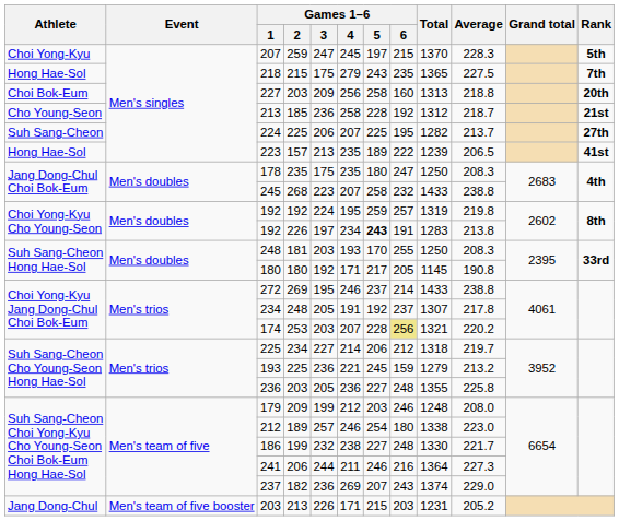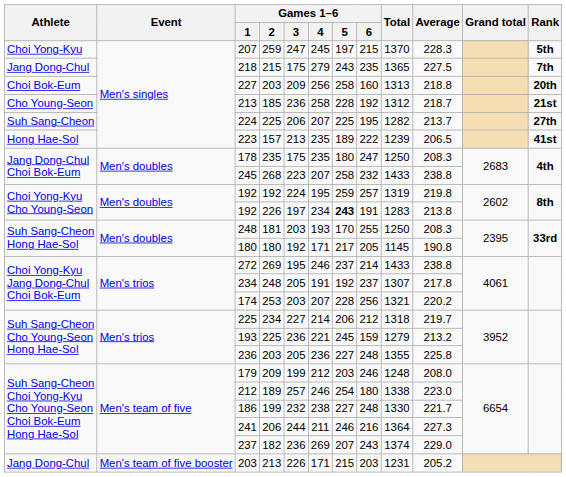 <table class="wikitable" border="1" style="font-size:90%">
 <tr>
 <th rowspan=2>Athlete</th>
 <th rowspan=2>Event</th>
 <th colspan=6>Games 1–6</th>
 <th rowspan=2>Total</th>
 <th rowspan=2>Average</th>
 <th rowspan=2>Grand total</th>
 <th rowspan=2>Rank</th>
 </tr>
 <tr>
 <th>1</th>
 <th>2</th>
 <th>3</th>
 <th>4</th>
 <th>5</th>
 <th>6</th>
 </tr>
 <tr>
 <td><a href='#'>Choi Yong-Kyu</a></td>
 <td rowspan=6><a href='#'>Men's singles</a></td>
 <td align=center>207</td>
 <td align=center>259</td>
 <td align=center>247</td>
 <td align=center>245</td>
 <td align=center>197</td>
 <td align=center>215</td>
 <td align=center>1370</td>
 <td align=center>228.3</td>
 <td align="center" bgcolor=wheat></td>
 <td align=center><strong>5th</strong></td>
 </tr>
 <tr>
-<td><a href='#'>Hong Hae-Sol</a></td>
+<td><a href='#'>Jang Dong-Chul</a></td>
 <td align=center>218</td>
 <td align=center>215</td>
 <td align=center>175</td>
 <td align=center>279</td>
 <td align=center>243</td>
 <td align=center>235</td>
 <td align=center>1365</td>
 <td align=center>227.5</td>
 <td align="center" bgcolor=wheat></td>
 <td align=center><strong>7th</strong></td>
 </tr>
 <tr>
 <td><a href='#'>Choi Bok-Eum</a></td>
 <td align=center>227</td>
 <td align=center>203</td>
 <td align=center>209</td>
 <td align=center>256</td>
 <td align=center>258</td>
 <td align=center>160</td>
 <td align=center>1313</td>
 <td align=center>218.8</td>
 <td align="center" bgcolor=wheat></td>
 <td align=center><strong>20th</strong></td>
 </tr>
 <tr>
 <td><a href='#'>Cho Young-Seon</a></td>
 <td align=center>213</td>
 <td align=center>185</td>
 <td align=center>236</td>
 <td align=center>258</td>
 <td align=center>228</td>
 <td align=center>192</td>
 <td align=center>1312</td>
 <td align=center>218.7</td>
 <td align="center" bgcolor=wheat></td>
 <td align=center><strong>21st</strong></td>
 </tr>
 <tr>
 <td><a href='#'>Suh Sang-Cheon</a></td>
 <td align=center>224</td>
 <td align=center>225</td>
 <td align=center>206</td>
 <td align=center>207</td>
 <td align=center>225</td>
 <td align=center>195</td>
 <td align=center>1282</td>
 <td align=center>213.7</td>
 <td align="center" bgcolor=wheat></td>
 <td align=center><strong>27th</strong></td>
 </tr>
 <tr>
 <td><a href='#'>Hong Hae-Sol</a></td>
 <td align=center>223</td>
 <td align=center>157</td>
 <td align=center>213</td>
 <td align=center>235</td>
 <td align=center>189</td>
 <td align=center>222</td>
 <td align=center>1239</td>
 <td align=center>206.5</td>
 <td align="center" bgcolor=wheat></td>
 <td align=center><strong>41st</strong></td>
 </tr>
 <tr>
 <td rowspan=2><a href='#'>Jang Dong-Chul</a><br><a href='#'>Choi Bok-Eum</a></td>
 <td rowspan=2><a href='#'>Men's doubles</a></td>
 <td align=center>178</td>
 <td align=center>235</td>
 <td align=center>175</td>
 <td align=center>235</td>
 <td align=center>180</td>
 <td align=center>247</td>
 <td align=center>1250</td>
 <td align=center>208.3</td>
 <td align=center rowspan=2>2683</td>
 <td align=center rowspan=2><strong>4th</strong></td>
 </tr>
 <tr>
 <td align=center>245</td>
 <td align=center>268</td>
 <td align=center>223</td>
 <td align=center>207</td>
 <td align=center>258</td>
 <td align=center>232</td>
 <td align=center>1433</td>
 <td align=center>238.8</td>
 </tr>
 <tr>
 <td rowspan=2><a href='#'>Choi Yong-Kyu</a><br><a href='#'>Cho Young-Seon</a></td>
 <td rowspan=2><a href='#'>Men's doubles</a></td>
 <td align=center>192</td>
 <td align=center>192</td>
 <td align=center>224</td>
 <td align=center>195</td>
 <td align=center>259</td>
 <td align=center>257</td>
 <td align=center>1319</td>
 <td align=center>219.8</td>
 <td align=center rowspan=2>2602</td>
 <td align=center rowspan=2><strong>8th</strong></td>
 </tr>
 <tr>
 <td align=center>192</td>
 <td align=center>226</td>
 <td align=center>197</td>
 <td align=center>234</td>
 <td align=center><strong>243</strong></td>
 <td align=center>191</td>
 <td align=center>1283</td>
 <td align=center>213.8</td>
 </tr>
 <tr>
 <td rowspan=2><a href='#'>Suh Sang-Cheon</a><br><a href='#'>Hong Hae-Sol</a></td>
 <td rowspan=2><a href='#'>Men's doubles</a></td>
 <td align=center>248</td>
 <td align=center>181</td>
 <td align=center>203</td>
 <td align=center>193</td>
 <td align=center>170</td>
 <td align=center>255</td>
 <td align=center>1250</td>
 <td align=center>208.3</td>
 <td align=center rowspan=2>2395</td>
 <td align=center rowspan=2><strong>33rd</strong></td>
 </tr>
 <tr>
 <td align=center>180</td>
 <td align=center>180</td>
 <td align=center>192</td>
 <td align=center>171</td>
 <td align=center>217</td>
 <td align=center>205</td>
 <td align=center>1145</td>
 <td align=center>190.8</td>
 </tr>
 <tr>
 <td rowspan=3><a href='#'>Choi Yong-Kyu</a><br><a href='#'>Jang Dong-Chul</a><br><a href='#'>Choi Bok-Eum</a></td>
 <td rowspan=3><a href='#'>Men's trios</a></td>
 <td align=center>272</td>
 <td align=center>269</td>
 <td align=center>195</td>
 <td align=center>246</td>
 <td align=center>237</td>
 <td align=center>214</td>
 <td align=center>1433</td>
 <td align=center>238.8</td>
 <td align=center rowspan=3>4061</td>
 <td align=center rowspan=3></td>
 </tr>
 <tr>
 <td align=center>234</td>
 <td align=center>248</td>
 <td align=center>205</td>
 <td align=center>191</td>
 <td align=center>192</td>
 <td align=center>237</td>
 <td align=center>1307</td>
 <td align=center>217.8</td>
 </tr>
 <tr>
 <td align=center>174</td>
 <td align=center>253</td>
 <td align=center>203</td>
 <td align=center>207</td>
 <td align=center>228</td>
-<td align=center style="background: khaki;">256</td>
+<td align=center>256</td>
 <td align=center>1321</td>
 <td align=center>220.2</td>
 </tr>
 <tr>
 <td rowspan=3><a href='#'>Suh Sang-Cheon</a><br><a href='#'>Cho Young-Seon</a><br><a href='#'>Hong Hae-Sol</a></td>
 <td rowspan=3><a href='#'>Men's trios</a></td>
 <td align=center>225</td>
 <td align=center>234</td>
 <td align=center>227</td>
 <td align=center>214</td>
 <td align=center>206</td>
 <td align=center>212</td>
 <td align=center>1318</td>
 <td align=center>219.7</td>
 <td align=center rowspan=3>3952</td>
 <td align=center rowspan=3></td>
 </tr>
 <tr>
 <td align=center>193</td>
 <td align=center>225</td>
 <td align=center>236</td>
 <td align=center>221</td>
 <td align=center>245</td>
 <td align=center>159</td>
 <td align=center>1279</td>
 <td align=center>213.2</td>
 </tr>
 <tr>
 <td align=center>236</td>
 <td align=center>203</td>
 <td align=center>205</td>
 <td align=center>236</td>
 <td align=center>227</td>
 <td align=center>248</td>
 <td align=center>1355</td>
 <td align=center>225.8</td>
 </tr>
 <tr>
 <td rowspan=5><a href='#'>Suh Sang-Cheon</a><br><a href='#'>Choi Yong-Kyu</a><br><a href='#'>Cho Young-Seon</a><br><a href='#'>Choi Bok-Eum</a><br><a href='#'>Hong Hae-Sol</a></td>
 <td rowspan=5><a href='#'>Men's team of five</a></td>
 <td align=center>179</td>
 <td align=center>209</td>
 <td align=center>199</td>
 <td align=center>212</td>
 <td align=center>203</td>
 <td align=center>246</td>
 <td align=center>1248</td>
 <td align=center>208.0</td>
 <td align=center rowspan=5>6654</td>
 <td align=center rowspan=5></td>
 </tr>
 <tr>
 <td align=center>212</td>
 <td align=center>189</td>
 <td align=center>257</td>
 <td align=center>246</td>
 <td align=center>254</td>
 <td align=center>180</td>
 <td align=center>1338</td>
 <td align=center>223.0</td>
 </tr>
 <tr>
 <td align=center>186</td>
 <td align=center>199</td>
 <td align=center>232</td>
 <td align=center>238</td>
 <td align=center>227</td>
 <td align=center>248</td>
 <td align=center>1330</td>
 <td align=center>221.7</td>
 </tr>
 <tr>
 <td align=center>241</td>
 <td align=center>206</td>
 <td align=center>244</td>
 <td align=center>211</td>
 <td align=center>246</td>
 <td align=center>216</td>
 <td align=center>1364</td>
 <td align=center>227.3</td>
 </tr>
 <tr>
 <td align=center>237</td>
 <td align=center>182</td>
 <td align=center>236</td>
 <td align=center>269</td>
 <td align=center>207</td>
 <td align=center>243</td>
 <td align=center>1374</td>
 <td align=center>229.0</td>
 </tr>
 <tr>
 <td><a href='#'>Jang Dong-Chul</a></td>
 <td><a href='#'>Men's team of five booster</a></td>
 <td align=center>203</td>
 <td align=center>213</td>
 <td align=center>226</td>
 <td align=center>171</td>
 <td align=center>215</td>
 <td align=center>203</td>
 <td align=center>1231</td>
 <td align=center>205.2</td>
 <td align="center" bgcolor=wheat colspan=2></td>
 </tr>
 </table>
